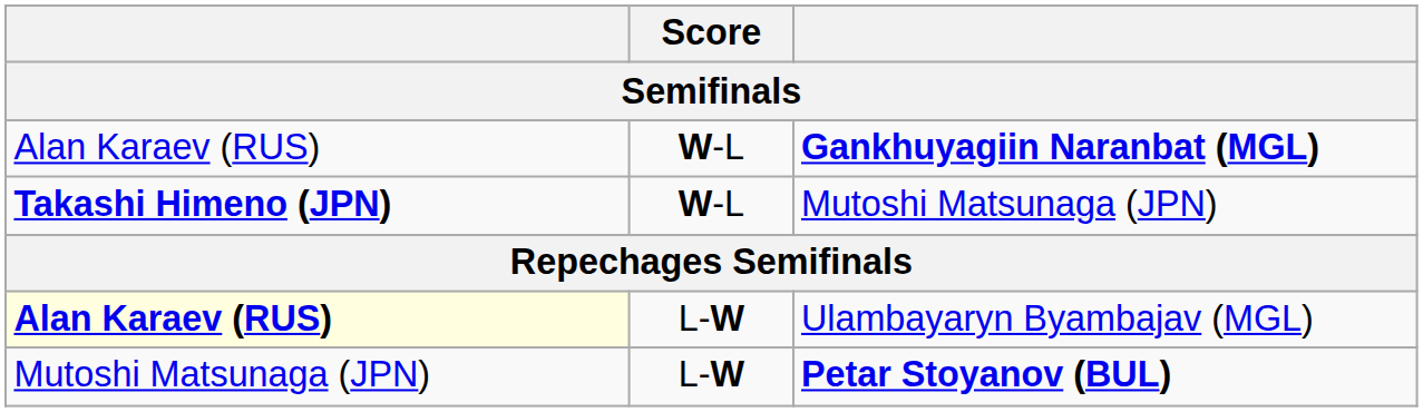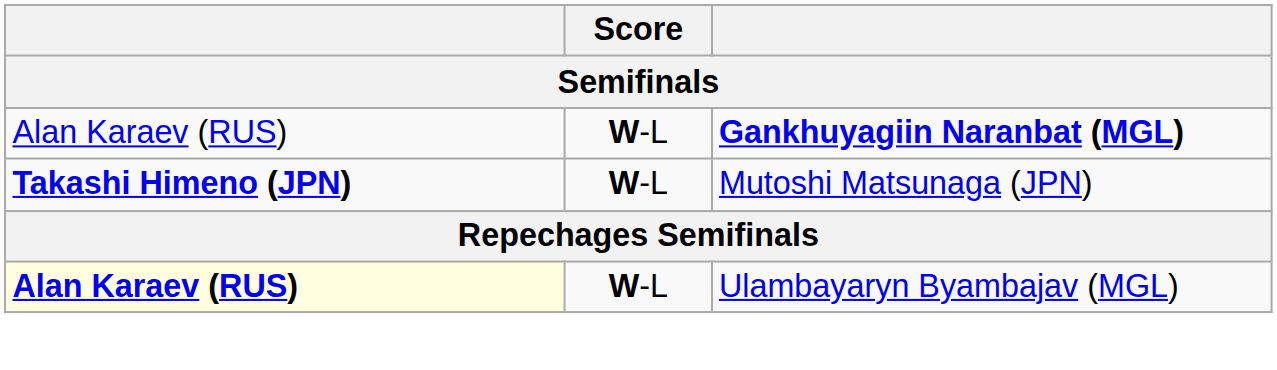 <table class="wikitable" style="text-align: left; ">
 <tr>
 <th align="right" width="270"></th>
 <th width="65">Score</th>
 <th align="left" width="270"></th>
 </tr>
 <tr>
 <th colspan=3>Semifinals</th>
 </tr>
 <tr>
 <td> <a href='#'>Alan Karaev</a> (<a href='#'>RUS</a>)</td>
 <td align="center"><strong>W</strong>-L</td>
 <td><strong> <a href='#'>Gankhuyagiin Naranbat</a> (<a href='#'>MGL</a>)</strong></td>
 </tr>
 <tr>
 <td><strong> <a href='#'>Takashi Himeno</a> (<a href='#'>JPN</a>)</strong></td>
 <td align="center"><strong>W</strong>-L</td>
 <td> <a href='#'>Mutoshi Matsunaga</a> (<a href='#'>JPN</a>)</td>
 </tr>
 <tr>
 <th colspan=3>Repechages Semifinals</th>
 </tr>
 <tr>
 <td style="background: lightyellow;"><strong> <a href='#'>Alan Karaev</a> (<a href='#'>RUS</a>)</strong></td>
-<td align="center">L-<strong>W</strong></td>
+<td align="center"><strong>W</strong>-L</td>
 <td> <a href='#'>Ulambayaryn Byambajav</a> (<a href='#'>MGL</a>)</td>
 </tr>
-<tr>
-<td> <a href='#'>Mutoshi Matsunaga</a> (<a href='#'>JPN</a>)</td>
-<td align="center">L-<strong>W</strong></td>
-<td><strong> <a href='#'>Petar Stoyanov</a> (<a href='#'>BUL</a>)</strong></td>
-</tr>
 </table>
